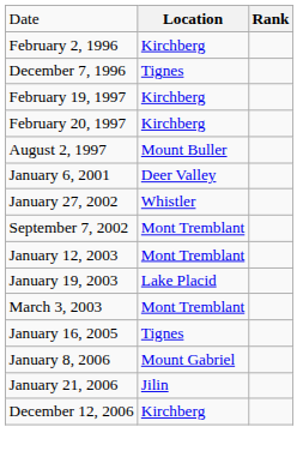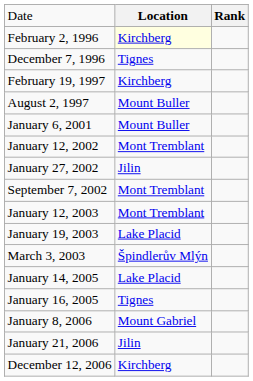 <table class="wikitable sortable" style="font-size:90%" style="text-align:center">
 <tr>
 <td>Date</td>
 <th>Location</th>
 <th>Rank</th>
 </tr>
 <tr>
 <td>February 2, 1996</td>
-<td><a href='#'>Kirchberg</a></td>
+<td style="background: lightyellow;"><a href='#'>Kirchberg</a></td>
 <td></td>
 </tr>
 <tr>
 <td>December 7, 1996</td>
 <td><a href='#'>Tignes</a></td>
 <td></td>
 </tr>
 <tr>
 <td>February 19, 1997</td>
 <td><a href='#'>Kirchberg</a></td>
 <td></td>
 </tr>
 <tr>
-<td>February 20, 1997</td>
-<td><a href='#'>Kirchberg</a></td>
-<td></td>
-</tr>
-<tr>
 <td>August 2, 1997</td>
 <td><a href='#'>Mount Buller</a></td>
 <td></td>
 </tr>
 <tr>
 <td>January 6, 2001</td>
-<td><a href='#'>Deer Valley</a></td>
+<td><a href='#'>Mount Buller</a></td>
+<td></td>
+</tr>
+<tr>
+<td>January 12, 2002</td>
+<td><a href='#'>Mont Tremblant</a></td>
 <td></td>
 </tr>
 <tr>
 <td>January 27, 2002</td>
-<td><a href='#'>Whistler</a></td>
+<td><a href='#'>Jilin</a></td>
 <td></td>
 </tr>
 <tr>
 <td>September 7, 2002</td>
 <td><a href='#'>Mont Tremblant</a></td>
 <td></td>
 </tr>
 <tr>
 <td>January 12, 2003</td>
 <td><a href='#'>Mont Tremblant</a></td>
 <td></td>
 </tr>
 <tr>
 <td>January 19, 2003</td>
 <td><a href='#'>Lake Placid</a></td>
 <td></td>
 </tr>
 <tr>
 <td>March 3, 2003</td>
-<td><a href='#'>Mont Tremblant</a></td>
+<td><a href='#'>Špindlerův Mlýn</a></td>
+<td></td>
+</tr>
+<tr>
+<td>January 14, 2005</td>
+<td><a href='#'>Lake Placid</a></td>
 <td></td>
 </tr>
 <tr>
 <td>January 16, 2005</td>
 <td><a href='#'>Tignes</a></td>
 <td></td>
 </tr>
 <tr>
 <td>January 8, 2006</td>
 <td><a href='#'>Mount Gabriel</a></td>
 <td></td>
 </tr>
 <tr>
 <td>January 21, 2006</td>
 <td><a href='#'>Jilin</a></td>
 <td></td>
 </tr>
 <tr>
 <td>December 12, 2006</td>
 <td><a href='#'>Kirchberg</a></td>
 <td></td>
 </tr>
 </table>
